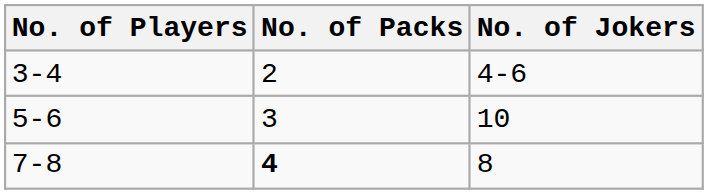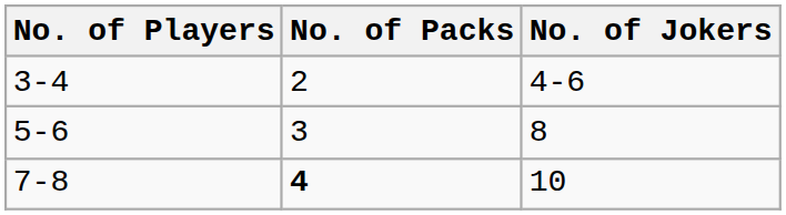 <table class="wikitable" border="1">
 <tr>
 <th>No. of Players</th>
 <th>No. of Packs</th>
 <th>No. of Jokers</th>
 </tr>
 <tr>
 <td>3-4</td>
 <td>2</td>
 <td>4-6</td>
 </tr>
 <tr>
 <td>5-6</td>
 <td>3</td>
-<td>10</td>
+<td>8</td>
 </tr>
 <tr>
 <td>7-8</td>
 <td><strong>4</strong></td>
-<td>8</td>
+<td>10</td>
 </tr>
 </table>
